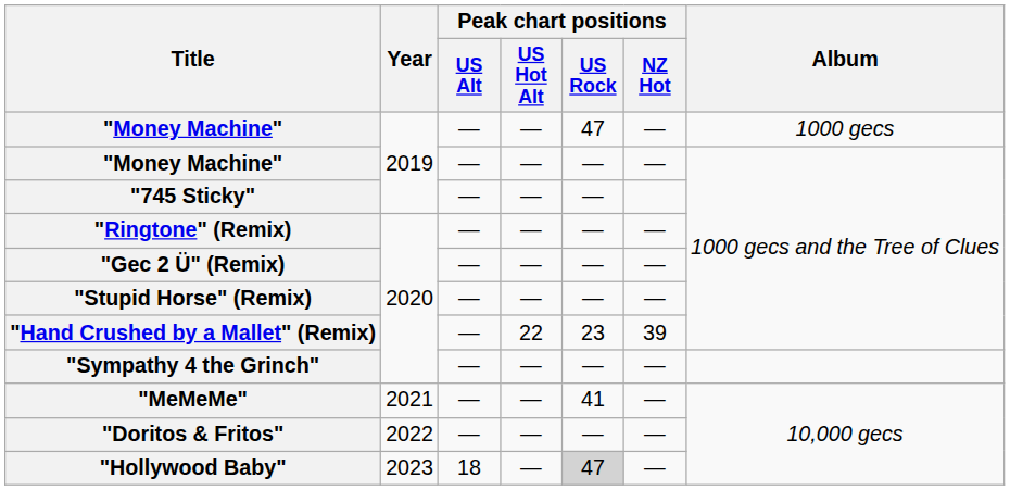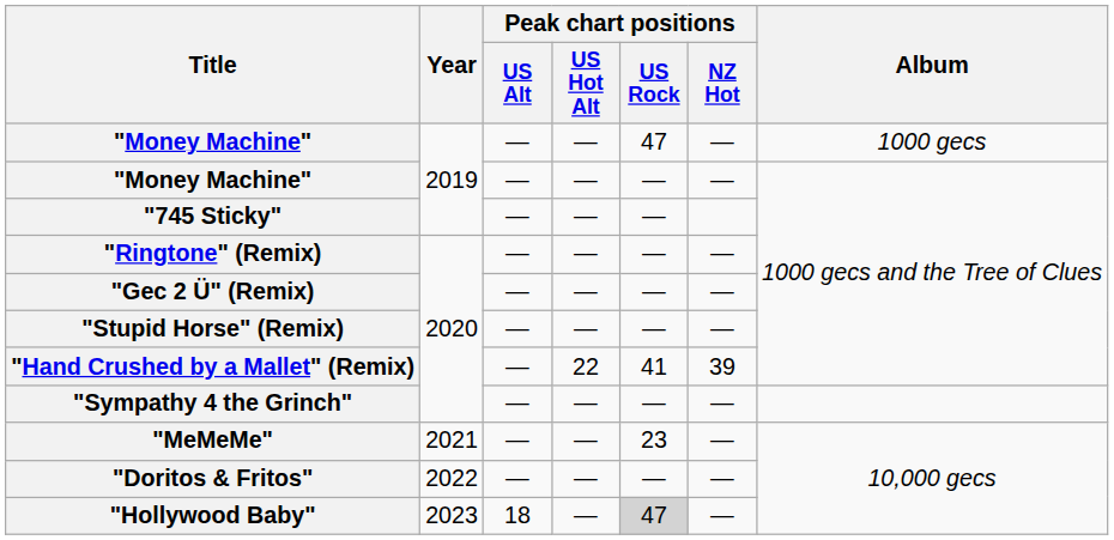 <table class="wikitable plainrowheaders" style="text-align:center;" border="1">
 <tr>
 <th rowspan="2">Title</th>
 <th rowspan="2">Year</th>
 <th colspan="4">Peak chart positions</th>
 <th rowspan="2">Album</th>
 </tr>
 <tr>
 <th scope="col" style="width:2.75em;font-size:90%;"><a href='#'>US<br>Alt</a><br></th>
 <th scope="col" style="width:2.75em;font-size:90%;"><a href='#'>US<br>Hot<br>Alt</a><br></th>
 <th scope="col" style="width:2.75em;font-size:90%;"><a href='#'>US<br>Rock</a><br></th>
 <th scope="col" style="width:2.75em;font-size:90%;"><a href='#'>NZ<br>Hot</a><br></th>
 </tr>
 <tr>
 <th scope="row">"<a href='#'>Money Machine</a>"</th>
 <td rowspan="3">2019</td>
 <td>—</td>
 <td>—</td>
 <td>47</td>
 <td>—</td>
 <td><em>1000 gecs</em></td>
 </tr>
 <tr>
 <th scope="row">"Money Machine"<br></th>
 <td>—</td>
 <td>—</td>
 <td>—</td>
 <td>—</td>
 <td rowspan="6"><em>1000 gecs and the Tree of Clues</em></td>
 </tr>
 <tr>
 <th scope="row">"745 Sticky"<br></th>
 <td>—</td>
 <td>—</td>
 <td>—</td>
 </tr>
 <tr>
 <th scope="row">"<a href='#'>Ringtone</a>" (Remix)<br></th>
 <td rowspan="5">2020</td>
 <td>—</td>
 <td>—</td>
 <td>—</td>
 <td>—</td>
 </tr>
 <tr>
 <th scope="row">"Gec 2 Ü" (Remix)<br></th>
 <td>—</td>
 <td>—</td>
 <td>—</td>
 <td>—</td>
 </tr>
 <tr>
 <th scope="row">"Stupid Horse" (Remix)<br></th>
 <td>—</td>
 <td>—</td>
 <td>—</td>
 <td>—</td>
 </tr>
 <tr>
 <th scope="row">"<a href='#'>Hand Crushed by a Mallet</a>" (Remix)<br></th>
 <td>—</td>
 <td>22</td>
-<td>23</td>
+<td>41</td>
 <td>39</td>
 </tr>
 <tr>
 <th scope="row">"Sympathy 4 the Grinch"</th>
 <td>—</td>
 <td>—</td>
 <td>—</td>
 <td>—</td>
 <td></td>
 </tr>
 <tr>
 <th scope="row">"MeMeMe"</th>
 <td>2021</td>
 <td>—</td>
 <td>—</td>
-<td>41</td>
+<td>23</td>
 <td>—</td>
 <td rowspan="3"><em>10,000 gecs</em></td>
 </tr>
 <tr>
 <th scope="row">"Doritos & Fritos"</th>
 <td>2022</td>
 <td>—</td>
 <td>—</td>
 <td>—</td>
 <td>—</td>
 </tr>
 <tr>
 <th scope="row">"Hollywood Baby"</th>
 <td>2023</td>
 <td>18</td>
 <td>—</td>
 <td style="background: lightgrey;">47</td>
 <td>—</td>
 </tr>
 </table>
